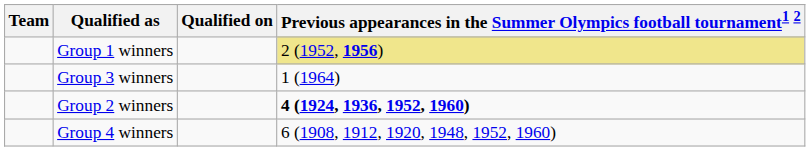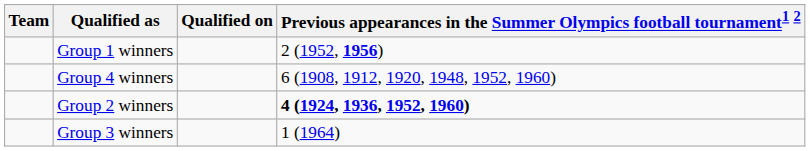 <table class="wikitable sortable">
 <tr>
 <th>Team</th>
 <th>Qualified as</th>
 <th>Qualified on</th>
 <th data-sort-type="number">Previous appearances in the <a href='#'>Summer Olympics football tournament</a><sup><a href='#'>1</a></sup> <sup><a href='#'>2</a></sup></th>
 </tr>
 <tr>
 <td></td>
 <td><a href='#'>Group 1</a> winners</td>
 <td></td>
-<td style="background: khaki;">2 (<a href='#'>1952</a>, <strong><a href='#'>1956</a></strong>)</td>
+<td>2 (<a href='#'>1952</a>, <strong><a href='#'>1956</a></strong>)</td>
 </tr>
 <tr>
 <td></td>
-<td><a href='#'>Group 3</a> winners</td>
+<td><a href='#'>Group 4</a> winners</td>
 <td></td>
-<td>1 (<a href='#'>1964</a>)</td>
+<td>6 (<a href='#'>1908</a>, <a href='#'>1912</a>, <a href='#'>1920</a>, <a href='#'>1948</a>, <a href='#'>1952</a>, <a href='#'>1960</a>)</td>
 </tr>
 <tr>
 <td></td>
 <td><a href='#'>Group 2</a> winners</td>
 <td></td>
 <td><strong>4 (<a href='#'>1924</a>, <a href='#'>1936</a>, <a href='#'>1952</a>, <a href='#'>1960</a>)</strong></td>
 </tr>
 <tr>
 <td></td>
-<td><a href='#'>Group 4</a> winners</td>
+<td><a href='#'>Group 3</a> winners</td>
 <td></td>
-<td>6 (<a href='#'>1908</a>, <a href='#'>1912</a>, <a href='#'>1920</a>, <a href='#'>1948</a>, <a href='#'>1952</a>, <a href='#'>1960</a>)</td>
+<td>1 (<a href='#'>1964</a>)</td>
 </tr>
 </table>
